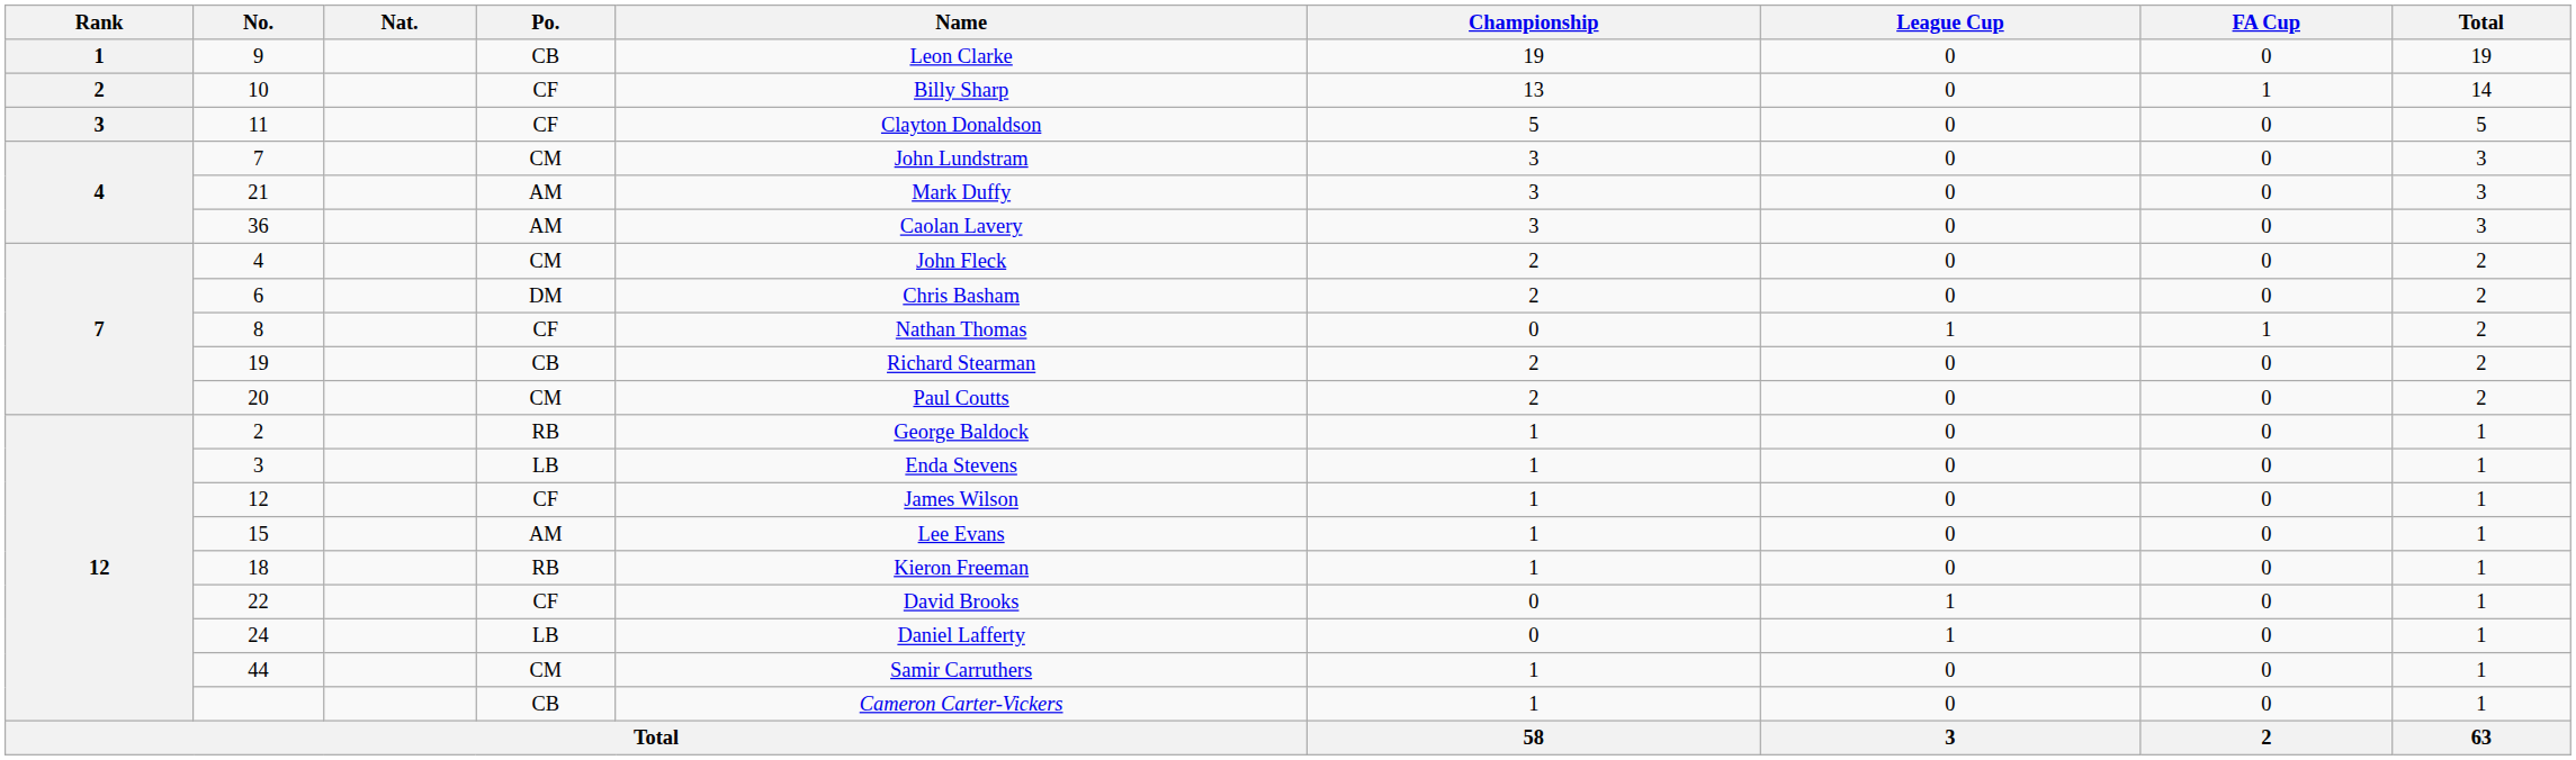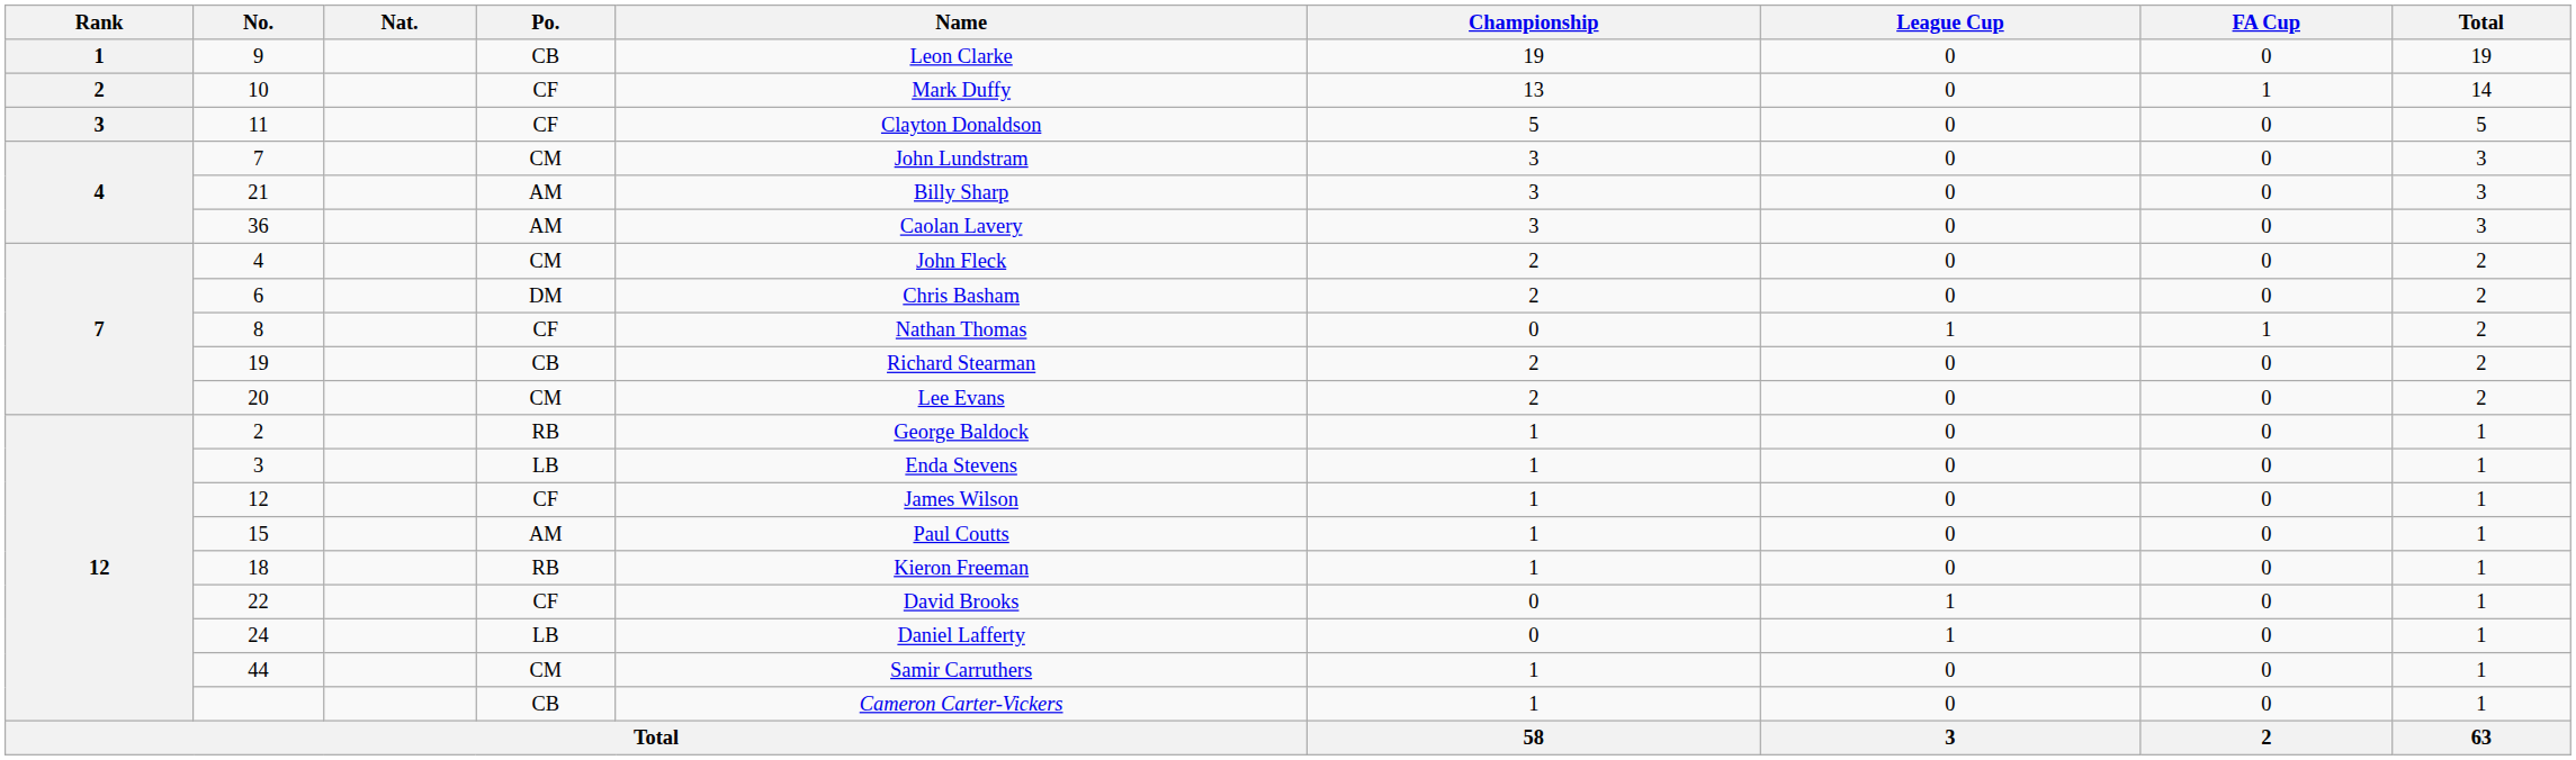 <table class="wikitable" style="text-align:center; font-size:95%; width:95%;">
 <tr>
 <th>Rank</th>
 <th>No.</th>
 <th>Nat.</th>
 <th>Po.</th>
 <th>Name</th>
 <th><a href='#'>Championship</a></th>
 <th><a href='#'>League Cup</a></th>
 <th><a href='#'>FA Cup</a></th>
 <th>Total</th>
 </tr>
 <tr>
 <th rowspan=1>1</th>
 <td>9</td>
 <td></td>
 <td>CB</td>
 <td><a href='#'>Leon Clarke</a></td>
 <td>19</td>
 <td>0</td>
 <td>0</td>
 <td>19</td>
 </tr>
 <tr>
 <th rowspan=1>2</th>
 <td>10</td>
 <td></td>
 <td>CF</td>
-<td><a href='#'>Billy Sharp</a></td>
+<td><a href='#'>Mark Duffy</a></td>
 <td>13</td>
 <td>0</td>
 <td>1</td>
 <td>14</td>
 </tr>
 <tr>
 <th rowspan=1>3</th>
 <td>11</td>
 <td></td>
 <td>CF</td>
 <td><a href='#'>Clayton Donaldson</a></td>
 <td>5</td>
 <td>0</td>
 <td>0</td>
 <td>5</td>
 </tr>
 <tr>
 <th rowspan=3>4</th>
 <td>7</td>
 <td></td>
 <td>CM</td>
 <td><a href='#'>John Lundstram</a></td>
 <td>3</td>
 <td>0</td>
 <td>0</td>
 <td>3</td>
 </tr>
 <tr>
 <td>21</td>
 <td></td>
 <td>AM</td>
-<td><a href='#'>Mark Duffy</a></td>
+<td><a href='#'>Billy Sharp</a></td>
 <td>3</td>
 <td>0</td>
 <td>0</td>
 <td>3</td>
 </tr>
 <tr>
 <td>36</td>
 <td></td>
 <td>AM</td>
 <td><a href='#'>Caolan Lavery</a></td>
 <td>3</td>
 <td>0</td>
 <td>0</td>
 <td>3</td>
 </tr>
 <tr>
 <th rowspan=5>7</th>
 <td>4</td>
 <td></td>
 <td>CM</td>
 <td><a href='#'>John Fleck</a></td>
 <td>2</td>
 <td>0</td>
 <td>0</td>
 <td>2</td>
 </tr>
 <tr>
 <td>6</td>
 <td></td>
 <td>DM</td>
 <td><a href='#'>Chris Basham</a></td>
 <td>2</td>
 <td>0</td>
 <td>0</td>
 <td>2</td>
 </tr>
 <tr>
 <td>8</td>
 <td></td>
 <td>CF</td>
 <td><a href='#'>Nathan Thomas</a></td>
 <td>0</td>
 <td>1</td>
 <td>1</td>
 <td>2</td>
 </tr>
 <tr>
 <td>19</td>
 <td></td>
 <td>CB</td>
 <td><a href='#'>Richard Stearman</a></td>
 <td>2</td>
 <td>0</td>
 <td>0</td>
 <td>2</td>
 </tr>
 <tr>
 <td>20</td>
 <td></td>
 <td>CM</td>
-<td><a href='#'>Paul Coutts</a></td>
+<td><a href='#'>Lee Evans</a></td>
 <td>2</td>
 <td>0</td>
 <td>0</td>
 <td>2</td>
 </tr>
 <tr>
 <th rowspan=9>12</th>
 <td>2</td>
 <td></td>
 <td>RB</td>
 <td><a href='#'>George Baldock</a></td>
 <td>1</td>
 <td>0</td>
 <td>0</td>
 <td>1</td>
 </tr>
 <tr>
 <td>3</td>
 <td></td>
 <td>LB</td>
 <td><a href='#'>Enda Stevens</a></td>
 <td>1</td>
 <td>0</td>
 <td>0</td>
 <td>1</td>
 </tr>
 <tr>
 <td>12</td>
 <td></td>
 <td>CF</td>
 <td><a href='#'>James Wilson</a></td>
 <td>1</td>
 <td>0</td>
 <td>0</td>
 <td>1</td>
 </tr>
 <tr>
 <td>15</td>
 <td></td>
 <td>AM</td>
-<td><a href='#'>Lee Evans</a></td>
+<td><a href='#'>Paul Coutts</a></td>
 <td>1</td>
 <td>0</td>
 <td>0</td>
 <td>1</td>
 </tr>
 <tr>
 <td>18</td>
 <td></td>
 <td>RB</td>
 <td><a href='#'>Kieron Freeman</a></td>
 <td>1</td>
 <td>0</td>
 <td>0</td>
 <td>1</td>
 </tr>
 <tr>
 <td>22</td>
 <td></td>
 <td>CF</td>
 <td><a href='#'>David Brooks</a></td>
 <td>0</td>
 <td>1</td>
 <td>0</td>
 <td>1</td>
 </tr>
 <tr>
 <td>24</td>
 <td></td>
 <td>LB</td>
 <td><a href='#'>Daniel Lafferty</a></td>
 <td>0</td>
 <td>1</td>
 <td>0</td>
 <td>1</td>
 </tr>
 <tr>
 <td>44</td>
 <td></td>
 <td>CM</td>
 <td><a href='#'>Samir Carruthers</a></td>
 <td>1</td>
 <td>0</td>
 <td>0</td>
 <td>1</td>
 </tr>
 <tr>
 <td></td>
 <td></td>
 <td>CB</td>
 <td><em><a href='#'>Cameron Carter-Vickers</a></em></td>
 <td>1</td>
 <td>0</td>
 <td>0</td>
 <td>1</td>
 </tr>
 <tr>
 <th colspan=5>Total</th>
 <th>58</th>
 <th>3</th>
 <th>2</th>
 <th>63</th>
 </tr>
 </table>
